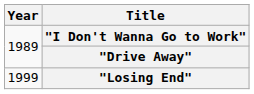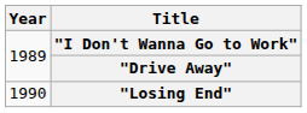 <table class="wikitable plainrowheaders" style="text-align:center;" border="1">
 <tr>
 <th scope="col">Year</th>
 <th scope="col">Title</th>
 </tr>
 <tr>
 <td rowspan="2">1989</td>
 <th scope="row">"I Don't Wanna Go to Work"</th>
 </tr>
 <tr>
 <th scope="row">"Drive Away"</th>
 </tr>
 <tr>
-<td>1999</td>
+<td>1990</td>
 <th scope="row">"Losing End"</th>
 </tr>
 </table>
